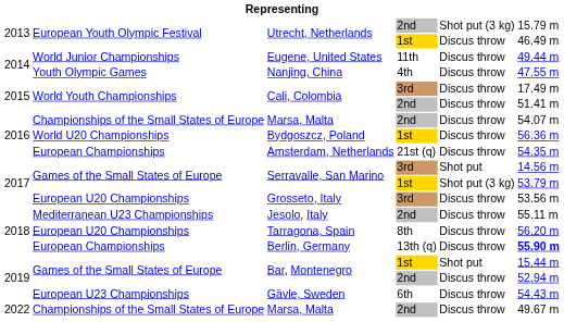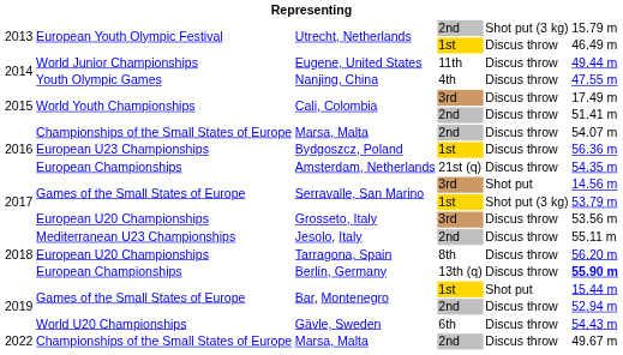 <table>
 <tr>
 <th colspan="6">Representing </th>
 </tr>
 <tr>
 <td rowspan=2>2013</td>
 <td rowspan=2><a href='#'>European Youth Olympic Festival</a></td>
 <td rowspan=2><a href='#'>Utrecht, Netherlands</a></td>
 <td bgcolor=silver>2nd</td>
 <td>Shot put (3 kg)</td>
 <td>15.79 m</td>
 </tr>
 <tr>
 <td bgcolor=gold>1st</td>
 <td>Discus throw</td>
 <td>46.49 m</td>
 </tr>
 <tr>
 <td rowspan=2>2014</td>
 <td><a href='#'>World Junior Championships</a></td>
 <td><a href='#'>Eugene, United States</a></td>
 <td>11th</td>
 <td>Discus throw</td>
 <td><a href='#'>49.44 m</a></td>
 </tr>
 <tr>
 <td><a href='#'>Youth Olympic Games</a></td>
 <td><a href='#'>Nanjing, China</a></td>
 <td>4th</td>
 <td>Discus throw</td>
 <td><a href='#'>47.55 m</a></td>
 </tr>
 <tr>
 <td rowspan=2>2015</td>
 <td rowspan=2><a href='#'>World Youth Championships</a></td>
 <td rowspan=2><a href='#'>Cali, Colombia</a></td>
 <td bgcolor=cc9966>3rd</td>
 <td>Discus throw</td>
 <td>17.49 m</td>
 </tr>
 <tr>
 <td bgcolor=silver>2nd</td>
 <td>Discus throw</td>
 <td>51.41 m</td>
 </tr>
 <tr>
 <td rowspan=3>2016</td>
 <td><a href='#'>Championships of the Small States of Europe</a></td>
 <td><a href='#'>Marsa, Malta</a></td>
 <td bgcolor=silver>2nd</td>
 <td>Discus throw</td>
 <td>54.07 m</td>
 </tr>
 <tr>
-<td><a href='#'>World U20 Championships</a></td>
+<td><a href='#'>European U23 Championships</a></td>
 <td><a href='#'>Bydgoszcz, Poland</a></td>
 <td bgcolor=gold>1st</td>
 <td>Discus throw</td>
 <td><a href='#'>56.36 m</a></td>
 </tr>
 <tr>
 <td><a href='#'>European Championships</a></td>
 <td><a href='#'>Amsterdam, Netherlands</a></td>
 <td>21st (q)</td>
 <td>Discus throw</td>
 <td><a href='#'>54.35 m</a></td>
 </tr>
 <tr>
 <td rowspan=3>2017</td>
 <td rowspan=2><a href='#'>Games of the Small States of Europe</a></td>
 <td rowspan=2><a href='#'>Serravalle, San Marino</a></td>
 <td bgcolor=cc9966>3rd</td>
 <td>Shot put</td>
 <td><a href='#'>14.56 m</a></td>
 </tr>
 <tr>
 <td bgcolor=gold>1st</td>
 <td>Shot put (3 kg)</td>
 <td><a href='#'>53.79 m</a></td>
 </tr>
 <tr>
 <td><a href='#'>European U20 Championships</a></td>
 <td><a href='#'>Grosseto, Italy</a></td>
 <td bgcolor=cc9966>3rd</td>
 <td>Discus throw</td>
 <td>53.56 m</td>
 </tr>
 <tr>
 <td rowspan=3>2018</td>
 <td><a href='#'>Mediterranean U23 Championships</a></td>
 <td><a href='#'>Jesolo</a>, <a href='#'>Italy</a></td>
 <td bgcolor=silver>2nd</td>
 <td>Discus throw</td>
 <td>55.11 m</td>
 </tr>
 <tr>
 <td><a href='#'>European U20 Championships</a></td>
 <td><a href='#'>Tarragona, Spain</a></td>
 <td>8th</td>
 <td>Discus throw</td>
 <td><a href='#'>56.20 m</a></td>
 </tr>
 <tr>
 <td><a href='#'>European Championships</a></td>
 <td><a href='#'>Berlin, Germany</a></td>
 <td>13th (q)</td>
 <td>Discus throw</td>
 <td><strong><a href='#'>55.90 m</a></strong></td>
 </tr>
 <tr>
 <td rowspan=3>2019</td>
 <td rowspan=2><a href='#'>Games of the Small States of Europe</a></td>
 <td rowspan=2><a href='#'>Bar</a>, <a href='#'>Montenegro</a></td>
 <td bgcolor=gold>1st</td>
 <td>Shot put</td>
 <td><a href='#'>15.44 m</a></td>
 </tr>
 <tr>
 <td bgcolor=silver>2nd</td>
 <td>Discus throw</td>
 <td><a href='#'>52.94 m</a></td>
 </tr>
 <tr>
-<td><a href='#'>European U23 Championships</a></td>
+<td><a href='#'>World U20 Championships</a></td>
 <td><a href='#'>Gävle, Sweden</a></td>
 <td>6th</td>
 <td>Discus throw</td>
 <td><a href='#'>54.43 m</a></td>
 </tr>
 <tr>
 <td>2022</td>
 <td><a href='#'>Championships of the Small States of Europe</a></td>
 <td><a href='#'>Marsa, Malta</a></td>
 <td bgcolor=silver>2nd</td>
 <td>Discus throw</td>
 <td>49.67 m</td>
 </tr>
 </table>
